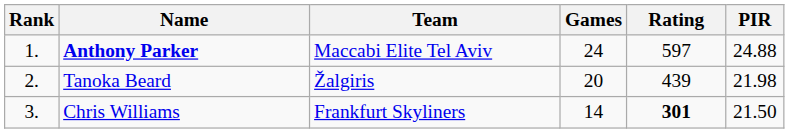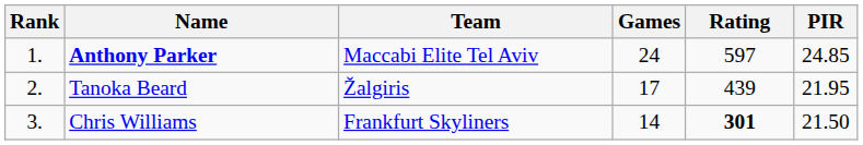 <table class="wikitable sortable" style="text-align: center;">
 <tr>
 <th>Rank</th>
 <th width=200>Name</th>
 <th width=200>Team</th>
 <th>Games</th>
 <th width=75>Rating</th>
 <th width=40>PIR</th>
 </tr>
 <tr>
 <td>1.</td>
 <td align="left"> <strong><a href='#'>Anthony Parker</a></strong></td>
 <td align="left"> <a href='#'>Maccabi Elite Tel Aviv</a></td>
 <td>24</td>
 <td>597</td>
-<td>24.88</td>
+<td>24.85</td>
 </tr>
 <tr>
 <td>2.</td>
 <td align="left"> <a href='#'>Tanoka Beard</a></td>
 <td align="left"> <a href='#'>Žalgiris</a></td>
-<td>20</td>
+<td>17</td>
 <td>439</td>
-<td>21.98</td>
+<td>21.95</td>
 </tr>
 <tr>
 <td>3.</td>
 <td align="left"> <a href='#'>Chris Williams</a></td>
 <td align="left"> <a href='#'>Frankfurt Skyliners</a></td>
 <td>14</td>
 <td><strong>301</strong></td>
 <td>21.50</td>
 </tr>
 </table>
